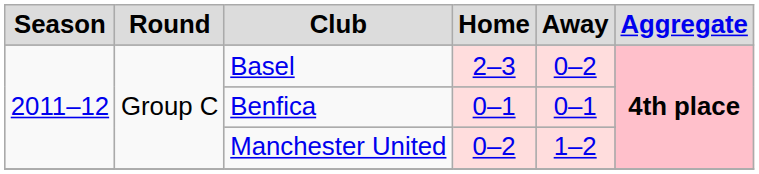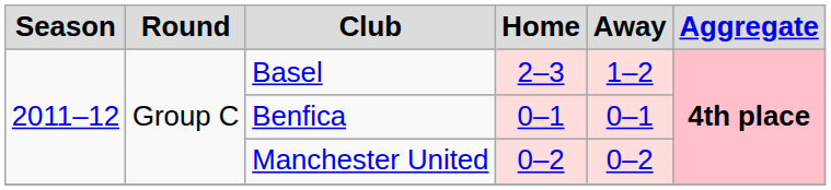 <table class="wikitable" style="text-align: center;">
 <tr>
 <th style="background:#DCDCDC">Season</th>
 <th style="background:#DCDCDC">Round</th>
 <th style="background:#DCDCDC">Club</th>
 <th style="background:#DCDCDC">Home</th>
 <th style="background:#DCDCDC">Away</th>
 <th style="background:#DCDCDC"><a href='#'>Aggregate</a></th>
 </tr>
 <tr>
 <td rowspan=3 align=left><a href='#'>2011–12</a></td>
 <td rowspan=3 align=left>Group C</td>
 <td align=left> <a href='#'>Basel</a></td>
 <td bgcolor="#ffdddd" style="text-align:center;"><a href='#'>2–3</a></td>
-<td bgcolor="#ffdddd" style="text-align:center;"><a href='#'>0–2</a></td>
+<td bgcolor="#ffdddd" style="text-align:center;"><a href='#'>1–2</a></td>
 <td rowspan="3" bgcolor=pink style="text-align:center;"><strong>4th place</strong></td>
 </tr>
 <tr>
 <td align=left> <a href='#'>Benfica</a></td>
 <td bgcolor="#ffdddd" style="text-align:center;"><a href='#'>0–1</a></td>
 <td bgcolor="#ffdddd" style="text-align:center;"><a href='#'>0–1</a></td>
 </tr>
 <tr>
 <td align=left> <a href='#'>Manchester United</a></td>
 <td bgcolor="#ffdddd" style="text-align:center;"><a href='#'>0–2</a></td>
-<td bgcolor="#ffdddd" style="text-align:center;"><a href='#'>1–2</a></td>
+<td bgcolor="#ffdddd" style="text-align:center;"><a href='#'>0–2</a></td>
 </tr>
 <tr>
 </tr>
 </table>
